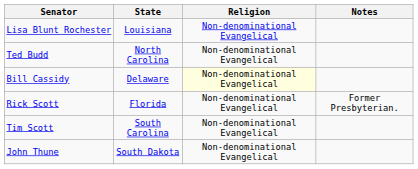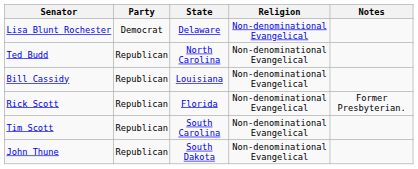 <table class="wikitable sortable" style="text-align:center">
 <tr>
 <th>Senator</th>
+<th>Party</th>
 <th>State</th>
 <th>Religion</th>
 <th>Notes</th>
 </tr>
 <tr>
 <td align=left nowrap> <a href='#'>Lisa Blunt Rochester</a></td>
-<td><a href='#'>Louisiana</a></td>
+<td>Democrat</td>
+<td><a href='#'>Delaware</a></td>
 <td><a href='#'>Non-denominational</a> <a href='#'>Evangelical</a></td>
 <td></td>
 </tr>
 <tr>
 <td align=left nowrap> <a href='#'>Ted Budd</a></td>
+<td>Republican</td>
 <td><a href='#'>North Carolina</a></td>
 <td>Non-denominational Evangelical</td>
 <td></td>
 </tr>
 <tr>
 <td align=left nowrap> <a href='#'>Bill Cassidy</a></td>
-<td><a href='#'>Delaware</a></td>
-<td style="background: lightyellow;">Non-denominational Evangelical</td>
+<td>Republican</td>
+<td><a href='#'>Louisiana</a></td>
+<td>Non-denominational Evangelical</td>
 <td></td>
 </tr>
 <tr>
 <td align=left nowrap> <a href='#'>Rick Scott</a></td>
+<td>Republican</td>
 <td><a href='#'>Florida</a></td>
 <td>Non-denominational Evangelical</td>
 <td>Former Presbyterian.</td>
 </tr>
 <tr>
 <td align=left nowrap> <a href='#'>Tim Scott</a></td>
+<td>Republican</td>
 <td><a href='#'>South Carolina</a></td>
 <td>Non-denominational Evangelical</td>
 <td></td>
 </tr>
 <tr>
 <td align=left nowrap> <a href='#'>John Thune</a></td>
+<td>Republican</td>
 <td><a href='#'>South Dakota</a></td>
 <td>Non-denominational Evangelical</td>
 <td></td>
 </tr>
 </table>
